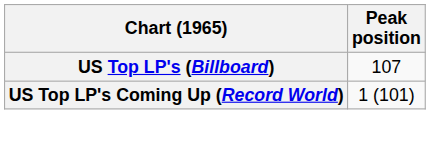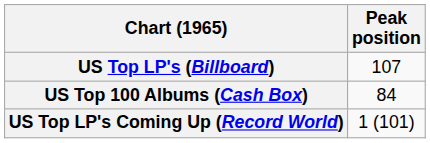 <table class="wikitable sortable plainrowheaders" style="text-align:center">
 <tr>
 <th scope="col">Chart (1965)</th>
 <th scope="col">Peak<br>position</th>
 </tr>
 <tr>
 <th scope="row">US <a href='#'>Top LP's</a> (<em><a href='#'>Billboard</a></em>)</th>
 <td>107</td>
 </tr>
 <tr>
+<th scope="row">US Top 100 Albums (<em><a href='#'>Cash Box</a></em>)</th>
+<td>84</td>
+</tr>
+<tr>
 <th scope="row">US Top LP's Coming Up (<em><a href='#'>Record World</a></em>)</th>
 <td>1 (101)</td>
 </tr>
 </table>
